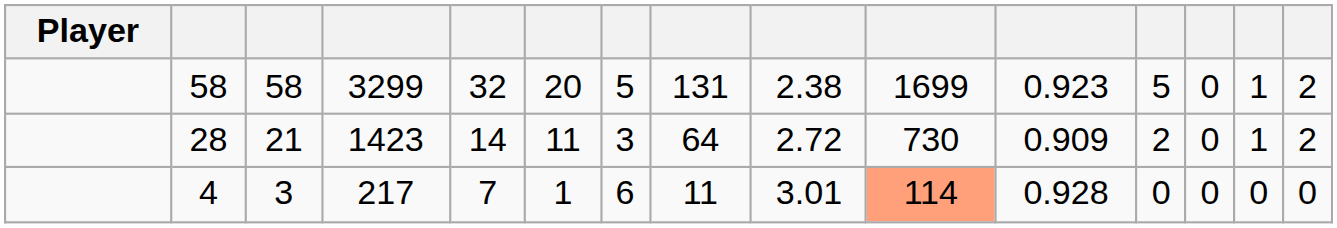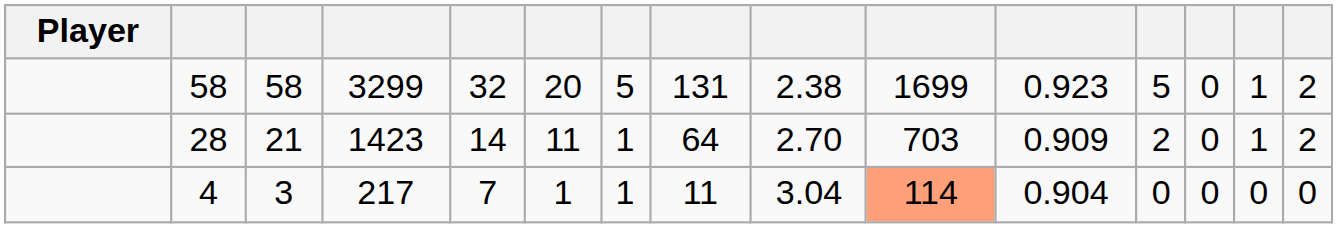 <table class="wikitable sortable" style="width:100%; text-align:center;">
 <tr>
 <th>Player</th>
 <th></th>
 <th></th>
 <th></th>
 <th></th>
 <th></th>
 <th></th>
 <th></th>
 <th></th>
 <th></th>
 <th></th>
 <th></th>
 <th></th>
 <th></th>
 <th></th>
 </tr>
 <tr>
 <td style=white-space:nowrap></td>
 <td>58</td>
 <td>58</td>
 <td>3299</td>
 <td>32</td>
 <td>20</td>
 <td>5</td>
 <td>131</td>
 <td>2.38</td>
 <td>1699</td>
 <td>0.923</td>
 <td>5</td>
 <td>0</td>
 <td>1</td>
 <td>2</td>
 </tr>
 <tr>
 <td style=white-space:nowrap></td>
 <td>28</td>
 <td>21</td>
 <td>1423</td>
 <td>14</td>
 <td>11</td>
-<td>3</td>
+<td>1</td>
 <td>64</td>
-<td>2.72</td>
-<td>730</td>
+<td>2.70</td>
+<td>703</td>
 <td>0.909</td>
 <td>2</td>
 <td>0</td>
 <td>1</td>
 <td>2</td>
 </tr>
 <tr>
 <td style=white-space:nowrap></td>
 <td>4</td>
 <td>3</td>
 <td>217</td>
 <td>7</td>
 <td>1</td>
-<td>6</td>
+<td>1</td>
 <td>11</td>
-<td>3.01</td>
+<td>3.04</td>
 <td style="background: lightsalmon;">114</td>
-<td>0.928</td>
+<td>0.904</td>
 <td>0</td>
 <td>0</td>
 <td>0</td>
 <td>0</td>
 </tr>
 </table>
